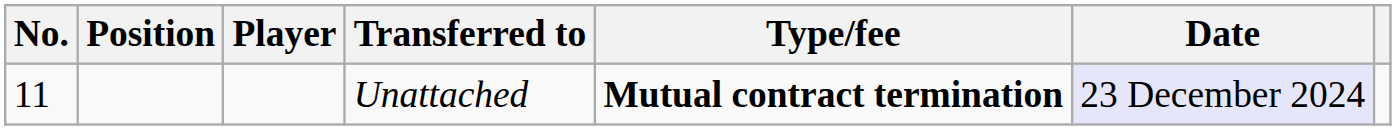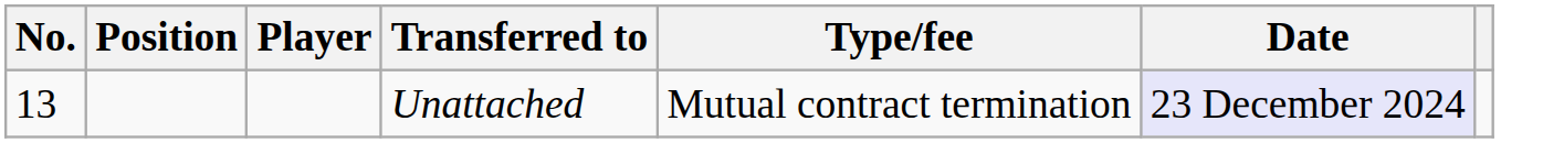 <table class="wikitable plainrowheaders sortable" style="text-align:center; text-align:left">
 <tr>
 <th scope="col">No.</th>
 <th scope="col">Position</th>
 <th scope="col">Player</th>
 <th scope="col">Transferred to</th>
 <th scope="col">Type/fee</th>
 <th scope="col">Date</th>
 <th scope="col" class="unsortable"></th>
 </tr>
 <tr>
-<td>11</td>
+<td>13</td>
 <td></td>
 <td></td>
 <td><em>Unattached</em></td>
-<td><strong>Mutual contract termination</strong></td>
+<td>Mutual contract termination</td>
 <td style="background: lavender;">23 December 2024</td>
 <td></td>
 </tr>
 </table>
